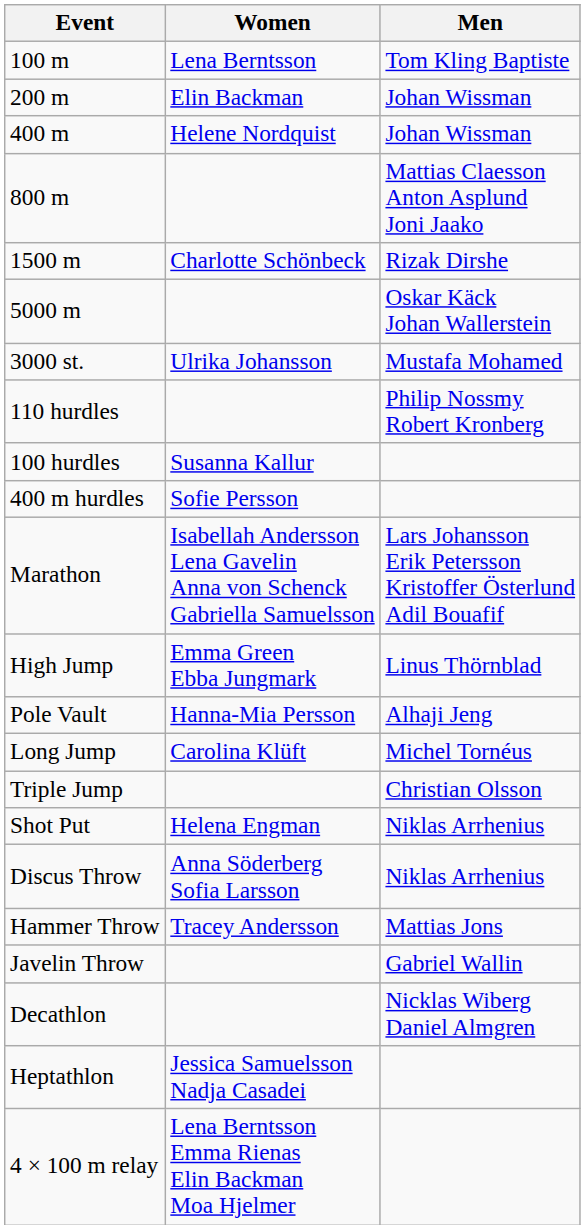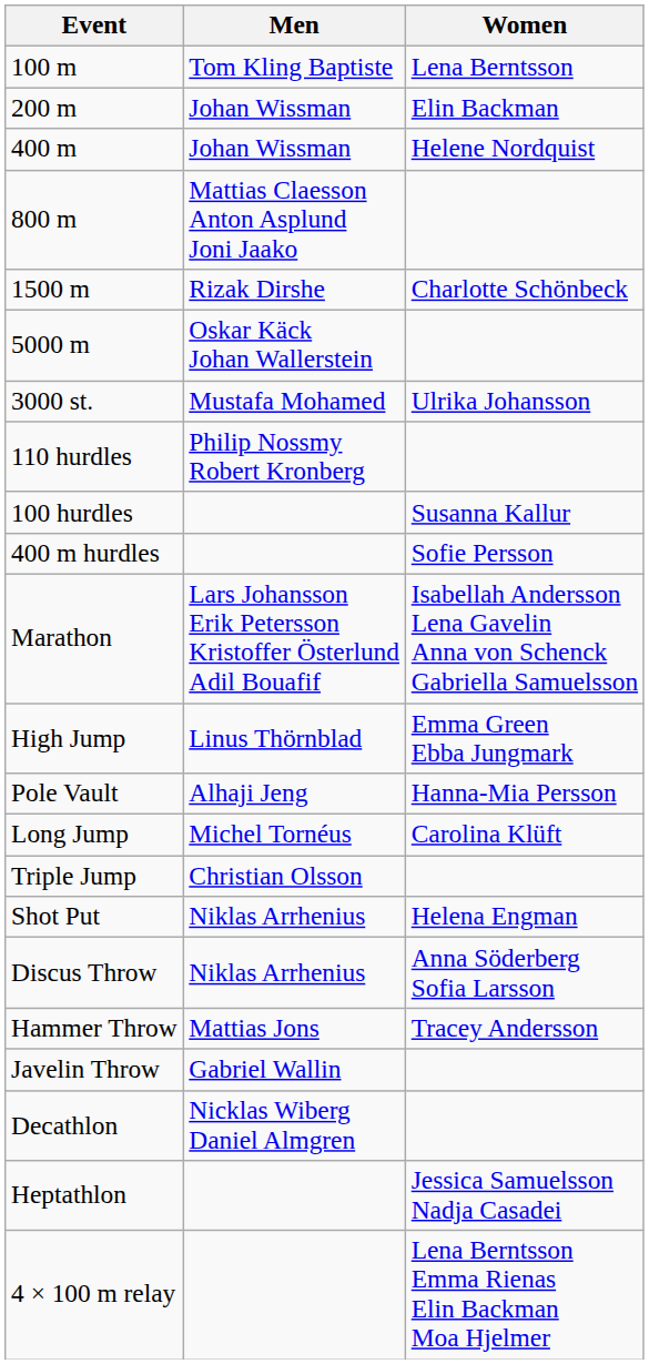 <table class=wikitable style="font-size:100%">
 <tr>
 <th>Event</th>
+<th>Men</th>
 <th>Women</th>
-<th>Men</th>
 </tr>
 <tr>
 <td>100 m</td>
+<td><a href='#'>Tom Kling Baptiste</a></td>
 <td><a href='#'>Lena Berntsson</a></td>
-<td><a href='#'>Tom Kling Baptiste</a></td>
 </tr>
 <tr>
 <td>200 m</td>
+<td><a href='#'>Johan Wissman</a></td>
 <td><a href='#'>Elin Backman</a></td>
-<td><a href='#'>Johan Wissman</a></td>
 </tr>
 <tr>
 <td>400 m</td>
+<td><a href='#'>Johan Wissman</a></td>
 <td><a href='#'>Helene Nordquist</a></td>
-<td><a href='#'>Johan Wissman</a></td>
 </tr>
 <tr>
 <td>800 m</td>
+<td><a href='#'>Mattias Claesson</a> <br> <a href='#'>Anton Asplund</a> <br> <a href='#'>Joni Jaako</a></td>
 <td></td>
-<td><a href='#'>Mattias Claesson</a> <br> <a href='#'>Anton Asplund</a> <br> <a href='#'>Joni Jaako</a></td>
 </tr>
 <tr>
 <td>1500 m</td>
+<td><a href='#'>Rizak Dirshe</a></td>
 <td><a href='#'>Charlotte Schönbeck</a></td>
-<td><a href='#'>Rizak Dirshe</a></td>
 </tr>
 <tr>
 <td>5000 m</td>
+<td><a href='#'>Oskar Käck</a> <br> <a href='#'>Johan Wallerstein</a></td>
 <td></td>
-<td><a href='#'>Oskar Käck</a> <br> <a href='#'>Johan Wallerstein</a></td>
 </tr>
 <tr>
 <td>3000 st.</td>
+<td><a href='#'>Mustafa Mohamed</a></td>
 <td><a href='#'>Ulrika Johansson</a></td>
-<td><a href='#'>Mustafa Mohamed</a></td>
 </tr>
 <tr>
 <td>110 hurdles</td>
+<td><a href='#'>Philip Nossmy</a> <br> <a href='#'>Robert Kronberg</a></td>
 <td></td>
-<td><a href='#'>Philip Nossmy</a> <br> <a href='#'>Robert Kronberg</a></td>
 </tr>
 <tr>
 <td>100 hurdles</td>
+<td></td>
 <td><a href='#'>Susanna Kallur</a></td>
+</tr>
+<tr>
+<td>400 m hurdles</td>
+<td></td>
+<td><a href='#'>Sofie Persson</a></td>
+</tr>
+<tr>
+<td>Marathon</td>
+<td><a href='#'>Lars Johansson</a> <br> <a href='#'>Erik Petersson</a> <br> <a href='#'>Kristoffer Österlund</a> <br> <a href='#'>Adil Bouafif</a></td>
+<td><a href='#'>Isabellah Andersson</a> <br> <a href='#'>Lena Gavelin</a> <br> <a href='#'>Anna von Schenck</a> <br> <a href='#'>Gabriella Samuelsson</a></td>
+</tr>
+<tr>
+<td>High Jump</td>
+<td><a href='#'>Linus Thörnblad</a></td>
+<td><a href='#'>Emma Green</a> <br> <a href='#'>Ebba Jungmark</a></td>
+</tr>
+<tr>
+<td>Pole Vault</td>
+<td><a href='#'>Alhaji Jeng</a></td>
+<td><a href='#'>Hanna-Mia Persson</a></td>
+</tr>
+<tr>
+<td>Long Jump</td>
+<td><a href='#'>Michel Tornéus</a></td>
+<td><a href='#'>Carolina Klüft</a></td>
+</tr>
+<tr>
+<td>Triple Jump</td>
+<td><a href='#'>Christian Olsson</a></td>
 <td></td>
 </tr>
 <tr>
-<td>400 m hurdles</td>
-<td><a href='#'>Sofie Persson</a></td>
+<td>Shot Put</td>
+<td><a href='#'>Niklas Arrhenius</a></td>
+<td><a href='#'>Helena Engman</a></td>
+</tr>
+<tr>
+<td>Discus Throw</td>
+<td><a href='#'>Niklas Arrhenius</a></td>
+<td><a href='#'>Anna Söderberg</a> <br> <a href='#'>Sofia Larsson</a></td>
+</tr>
+<tr>
+<td>Hammer Throw</td>
+<td><a href='#'>Mattias Jons</a></td>
+<td><a href='#'>Tracey Andersson</a></td>
+</tr>
+<tr>
+<td>Javelin Throw</td>
+<td><a href='#'>Gabriel Wallin</a></td>
 <td></td>
 </tr>
 <tr>
-<td>Marathon</td>
-<td><a href='#'>Isabellah Andersson</a> <br> <a href='#'>Lena Gavelin</a> <br> <a href='#'>Anna von Schenck</a> <br> <a href='#'>Gabriella Samuelsson</a></td>
-<td><a href='#'>Lars Johansson</a> <br> <a href='#'>Erik Petersson</a> <br> <a href='#'>Kristoffer Österlund</a> <br> <a href='#'>Adil Bouafif</a></td>
-</tr>
-<tr>
-<td>High Jump</td>
-<td><a href='#'>Emma Green</a> <br> <a href='#'>Ebba Jungmark</a></td>
-<td><a href='#'>Linus Thörnblad</a></td>
-</tr>
-<tr>
-<td>Pole Vault</td>
-<td><a href='#'>Hanna-Mia Persson</a></td>
-<td><a href='#'>Alhaji Jeng</a></td>
-</tr>
-<tr>
-<td>Long Jump</td>
-<td><a href='#'>Carolina Klüft</a></td>
-<td><a href='#'>Michel Tornéus</a></td>
-</tr>
-<tr>
-<td>Triple Jump</td>
+<td>Decathlon</td>
+<td><a href='#'>Nicklas Wiberg</a> <br> <a href='#'>Daniel Almgren</a></td>
 <td></td>
-<td><a href='#'>Christian Olsson</a></td>
-</tr>
-<tr>
-<td>Shot Put</td>
-<td><a href='#'>Helena Engman</a></td>
-<td><a href='#'>Niklas Arrhenius</a></td>
-</tr>
-<tr>
-<td>Discus Throw</td>
-<td><a href='#'>Anna Söderberg</a> <br> <a href='#'>Sofia Larsson</a></td>
-<td><a href='#'>Niklas Arrhenius</a></td>
-</tr>
-<tr>
-<td>Hammer Throw</td>
-<td><a href='#'>Tracey Andersson</a></td>
-<td><a href='#'>Mattias Jons</a></td>
-</tr>
-<tr>
-<td>Javelin Throw</td>
-<td></td>
-<td><a href='#'>Gabriel Wallin</a></td>
-</tr>
-<tr>
-<td>Decathlon</td>
-<td></td>
-<td><a href='#'>Nicklas Wiberg</a> <br> <a href='#'>Daniel Almgren</a></td>
 </tr>
 <tr>
 <td>Heptathlon</td>
+<td></td>
 <td><a href='#'>Jessica Samuelsson</a> <br> <a href='#'>Nadja Casadei</a></td>
-<td></td>
 </tr>
 <tr>
 <td>4 × 100 m relay</td>
+<td></td>
 <td><a href='#'>Lena Berntsson</a> <br> <a href='#'>Emma Rienas</a> <br> <a href='#'>Elin Backman</a> <br> <a href='#'>Moa Hjelmer</a></td>
-<td></td>
 </tr>
 </table>
